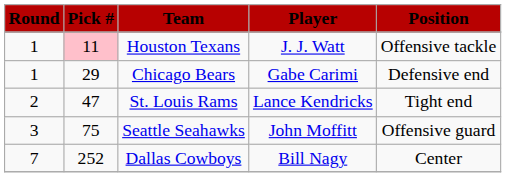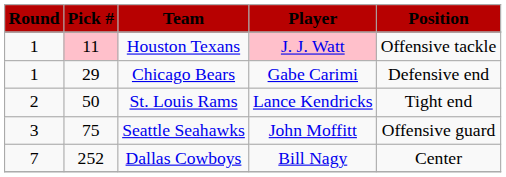 <table class="wikitable" style="text-align:center">
 <tr>
 <td bgcolor="#B70101"><strong><span>Round</span></strong></td>
 <td bgcolor="#B70101"><strong><span>Pick #</span></strong></td>
 <td bgcolor="#B70101"><strong><span>Team</span></strong></td>
 <td bgcolor="#B70101"><strong><span>Player</span></strong></td>
 <td bgcolor="#B70101"><strong><span>Position</span></strong></td>
 </tr>
 <tr align="center">
 </tr>
 <tr>
 <td>1</td>
 <td align=center style="background: pink;">11</td>
 <td><a href='#'>Houston Texans</a></td>
-<td><a href='#'>J. J. Watt</a></td>
+<td style="background: pink;"><a href='#'>J. J. Watt</a></td>
 <td>Offensive tackle</td>
 </tr>
 <tr>
 <td>1</td>
 <td align=center>29</td>
 <td><a href='#'>Chicago Bears</a></td>
 <td><a href='#'>Gabe Carimi</a></td>
 <td>Defensive end</td>
 </tr>
 <tr>
 <td>2</td>
-<td align=center>47</td>
+<td align=center>50</td>
 <td><a href='#'>St. Louis Rams</a></td>
 <td><a href='#'>Lance Kendricks</a></td>
 <td>Tight end</td>
 </tr>
 <tr>
 <td>3</td>
 <td align=center>75</td>
 <td><a href='#'>Seattle Seahawks</a></td>
 <td><a href='#'>John Moffitt</a></td>
 <td>Offensive guard</td>
 </tr>
 <tr>
 <td>7</td>
 <td align=center>252</td>
 <td><a href='#'>Dallas Cowboys</a></td>
 <td><a href='#'>Bill Nagy</a></td>
 <td>Center</td>
 </tr>
 <tr>
 </tr>
 </table>
